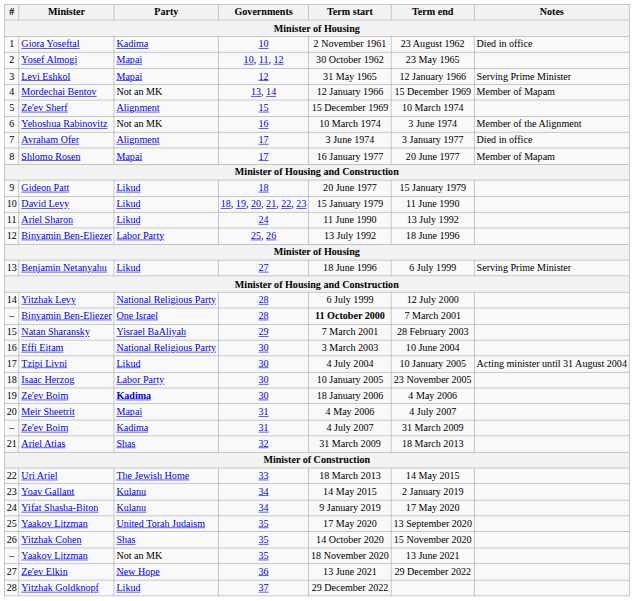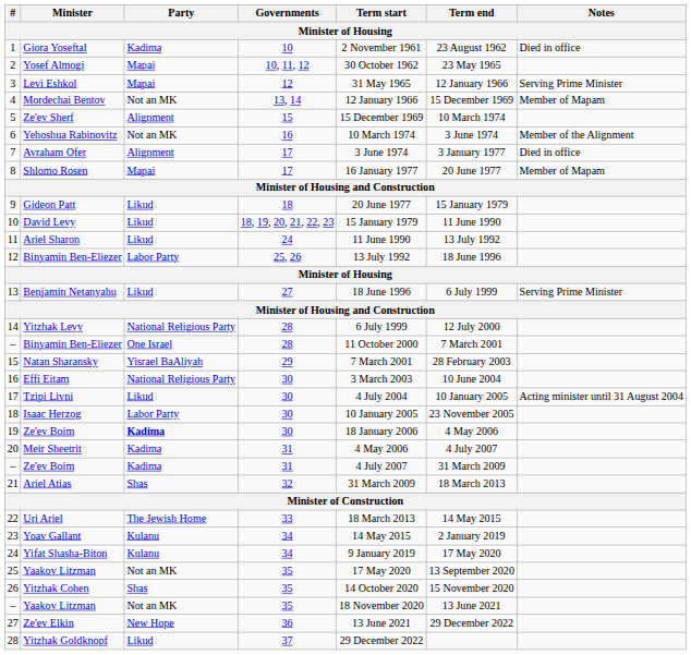 <table class=wikitable style=text-align:center>
 <tr>
 <th>#</th>
 <th>Minister</th>
 <th>Party</th>
 <th>Governments</th>
 <th>Term start</th>
 <th>Term end</th>
 <th>Notes</th>
 </tr>
 <tr>
 <th colspan=7>Minister of Housing</th>
 </tr>
 <tr>
 <td>1</td>
 <td align=left><a href='#'>Giora Yoseftal</a></td>
 <td align=left><a href='#'>Kadima</a></td>
 <td><a href='#'>10</a></td>
 <td>2 November 1961</td>
 <td>23 August 1962</td>
 <td align=left>Died in office</td>
 </tr>
 <tr>
 <td>2</td>
 <td align=left><a href='#'>Yosef Almogi</a></td>
 <td align=left><a href='#'>Mapai</a></td>
 <td><a href='#'>10</a>, <a href='#'>11</a>, <a href='#'>12</a></td>
 <td>30 October 1962</td>
 <td>23 May 1965</td>
 <td></td>
 </tr>
 <tr>
 <td>3</td>
 <td align=left><a href='#'>Levi Eshkol</a></td>
 <td align=left><a href='#'>Mapai</a></td>
 <td><a href='#'>12</a></td>
 <td>31 May 1965</td>
 <td>12 January 1966</td>
 <td align=left>Serving Prime Minister</td>
 </tr>
 <tr>
 <td>4</td>
 <td align=left><a href='#'>Mordechai Bentov</a></td>
 <td align=left>Not an MK</td>
 <td><a href='#'>13</a>, <a href='#'>14</a></td>
 <td>12 January 1966</td>
 <td>15 December 1969</td>
 <td align=left>Member of Mapam</td>
 </tr>
 <tr>
 <td>5</td>
 <td align=left><a href='#'>Ze'ev Sherf</a></td>
 <td align=left><a href='#'>Alignment</a></td>
 <td><a href='#'>15</a></td>
 <td>15 December 1969</td>
 <td>10 March 1974</td>
 <td></td>
 </tr>
 <tr>
 <td>6</td>
 <td align=left><a href='#'>Yehoshua Rabinovitz</a></td>
 <td align=left>Not an MK</td>
 <td><a href='#'>16</a></td>
 <td>10 March 1974</td>
 <td>3 June 1974</td>
 <td align=left>Member of the Alignment</td>
 </tr>
 <tr>
 <td>7</td>
 <td align=left><a href='#'>Avraham Ofer</a></td>
 <td align=left><a href='#'>Alignment</a></td>
 <td><a href='#'>17</a></td>
 <td>3 June 1974</td>
 <td>3 January 1977</td>
 <td align=left>Died in office</td>
 </tr>
 <tr>
 <td>8</td>
 <td align=left><a href='#'>Shlomo Rosen</a></td>
 <td align=left><a href='#'>Mapai</a></td>
 <td><a href='#'>17</a></td>
 <td>16 January 1977</td>
 <td>20 June 1977</td>
 <td align=left>Member of Mapam</td>
 </tr>
 <tr>
 <th colspan=7>Minister of Housing and Construction</th>
 </tr>
 <tr>
 <td>9</td>
 <td align=left><a href='#'>Gideon Patt</a></td>
 <td align=left><a href='#'>Likud</a></td>
 <td><a href='#'>18</a></td>
 <td>20 June 1977</td>
 <td>15  January 1979</td>
 <td></td>
 </tr>
 <tr>
 <td>10</td>
 <td align=left><a href='#'>David Levy</a></td>
 <td align=left><a href='#'>Likud</a></td>
 <td><a href='#'>18</a>, <a href='#'>19</a>, <a href='#'>20</a>, <a href='#'>21</a>, <a href='#'>22</a>, <a href='#'>23</a></td>
 <td>15 January 1979</td>
 <td>11 June 1990</td>
 <td></td>
 </tr>
 <tr>
 <td>11</td>
 <td align=left><a href='#'>Ariel Sharon</a></td>
 <td align=left><a href='#'>Likud</a></td>
 <td><a href='#'>24</a></td>
 <td>11 June 1990</td>
 <td>13 July 1992</td>
 <td></td>
 </tr>
 <tr>
 <td>12</td>
 <td align=left><a href='#'>Binyamin Ben-Eliezer</a></td>
 <td align=left><a href='#'>Labor Party</a></td>
 <td><a href='#'>25</a>, <a href='#'>26</a></td>
 <td>13 July 1992</td>
 <td>18 June 1996</td>
 <td></td>
 </tr>
 <tr>
 <th colspan=7>Minister of Housing</th>
 </tr>
 <tr>
 <td>13</td>
 <td align=left><a href='#'>Benjamin Netanyahu</a></td>
 <td align=left><a href='#'>Likud</a></td>
 <td><a href='#'>27</a></td>
 <td>18 June 1996</td>
 <td>6 July 1999</td>
 <td align=left>Serving Prime Minister</td>
 </tr>
 <tr>
 <th colspan=7>Minister of Housing and Construction</th>
 </tr>
 <tr>
 <td>14</td>
 <td align=left><a href='#'>Yitzhak Levy</a></td>
 <td align=left><a href='#'>National Religious Party</a></td>
 <td><a href='#'>28</a></td>
 <td>6 July 1999</td>
 <td>12 July 2000</td>
 <td></td>
 </tr>
 <tr>
 <td>–</td>
 <td align=left><a href='#'>Binyamin Ben-Eliezer</a></td>
 <td align=left><a href='#'>One Israel</a></td>
 <td><a href='#'>28</a></td>
-<td><strong>11 October 2000</strong></td>
+<td>11 October 2000</td>
 <td>7 March 2001</td>
 <td></td>
 </tr>
 <tr>
 <td>15</td>
 <td align=left><a href='#'>Natan Sharansky</a></td>
 <td align=left><a href='#'>Yisrael BaAliyah</a></td>
 <td><a href='#'>29</a></td>
 <td>7 March 2001</td>
 <td>28 February 2003</td>
 <td></td>
 </tr>
 <tr>
 <td>16</td>
 <td align=left><a href='#'>Effi Eitam</a></td>
 <td align=left><a href='#'>National Religious Party</a></td>
 <td><a href='#'>30</a></td>
 <td>3 March 2003</td>
 <td>10 June 2004</td>
 <td></td>
 </tr>
 <tr>
 <td>17</td>
 <td align=left><a href='#'>Tzipi Livni</a></td>
 <td align=left><a href='#'>Likud</a></td>
 <td><a href='#'>30</a></td>
 <td>4 July 2004</td>
 <td>10 January 2005</td>
 <td align=left>Acting minister until 31 August 2004</td>
 </tr>
 <tr>
 <td>18</td>
 <td align=left><a href='#'>Isaac Herzog</a></td>
 <td align=left><a href='#'>Labor Party</a></td>
 <td><a href='#'>30</a></td>
 <td>10 January 2005</td>
 <td>23 November 2005</td>
 <td></td>
 </tr>
 <tr>
 <td>19</td>
 <td align=left><a href='#'>Ze'ev Boim</a></td>
 <td align=left><strong><a href='#'>Kadima</a></strong></td>
 <td><a href='#'>30</a></td>
 <td>18 January 2006</td>
 <td>4 May 2006</td>
 <td></td>
 </tr>
 <tr>
 <td>20</td>
 <td align=left><a href='#'>Meir Sheetrit</a></td>
-<td align=left><a href='#'>Mapai</a></td>
+<td align=left><a href='#'>Kadima</a></td>
 <td><a href='#'>31</a></td>
 <td>4 May 2006</td>
 <td>4 July 2007</td>
 <td></td>
 </tr>
 <tr>
 <td>–</td>
 <td align=left><a href='#'>Ze'ev Boim</a></td>
 <td align=left><a href='#'>Kadima</a></td>
 <td><a href='#'>31</a></td>
 <td>4 July 2007</td>
 <td>31 March 2009</td>
 <td></td>
 </tr>
 <tr>
 <td>21</td>
 <td align=left><a href='#'>Ariel Atias</a></td>
 <td align=left><a href='#'>Shas</a></td>
 <td><a href='#'>32</a></td>
 <td>31 March 2009</td>
 <td>18 March 2013</td>
 <td></td>
 </tr>
 <tr>
 <th colspan=7>Minister of Construction</th>
 </tr>
 <tr>
 <td>22</td>
 <td align=left><a href='#'>Uri Ariel</a></td>
 <td align=left><a href='#'>The Jewish Home</a></td>
 <td><a href='#'>33</a></td>
 <td>18 March 2013</td>
 <td>14 May 2015</td>
 <td></td>
 </tr>
 <tr>
 <td>23</td>
 <td align=left><a href='#'>Yoav Gallant</a></td>
 <td align=left><a href='#'>Kulanu</a></td>
 <td><a href='#'>34</a></td>
 <td>14 May 2015</td>
 <td>2 January 2019</td>
 <td></td>
 </tr>
 <tr>
 <td>24</td>
 <td align=left><a href='#'>Yifat Shasha-Biton</a></td>
 <td align=left><a href='#'>Kulanu</a></td>
 <td><a href='#'>34</a></td>
 <td>9 January 2019</td>
 <td>17 May 2020</td>
 <td></td>
 </tr>
 <tr>
 <td>25</td>
 <td align=left><a href='#'>Yaakov Litzman</a></td>
-<td align=left><a href='#'>United Torah Judaism</a></td>
+<td align=left>Not an MK</td>
 <td><a href='#'>35</a></td>
 <td>17 May 2020</td>
 <td>13 September 2020</td>
 <td></td>
 </tr>
 <tr>
 <td>26</td>
 <td align=left><a href='#'>Yitzhak Cohen</a></td>
 <td align=left><a href='#'>Shas</a></td>
 <td><a href='#'>35</a></td>
 <td>14 October 2020</td>
 <td>15 November 2020</td>
 <td></td>
 </tr>
 <tr>
 <td>–</td>
 <td align=left><a href='#'>Yaakov Litzman</a></td>
 <td align=left>Not an MK</td>
 <td><a href='#'>35</a></td>
 <td>18 November 2020</td>
 <td>13 June 2021</td>
 <td></td>
 </tr>
 <tr>
 <td>27</td>
 <td align=left><a href='#'>Ze'ev Elkin</a></td>
 <td align=left><a href='#'>New Hope</a></td>
 <td><a href='#'>36</a></td>
 <td>13 June 2021</td>
 <td>29 December 2022</td>
 <td></td>
 </tr>
 <tr>
 <td>28</td>
 <td align=left><a href='#'>Yitzhak Goldknopf</a></td>
 <td align=left><a href='#'>Likud</a></td>
 <td><a href='#'>37</a></td>
 <td>29 December 2022</td>
 <td></td>
 <td></td>
 </tr>
 </table>
